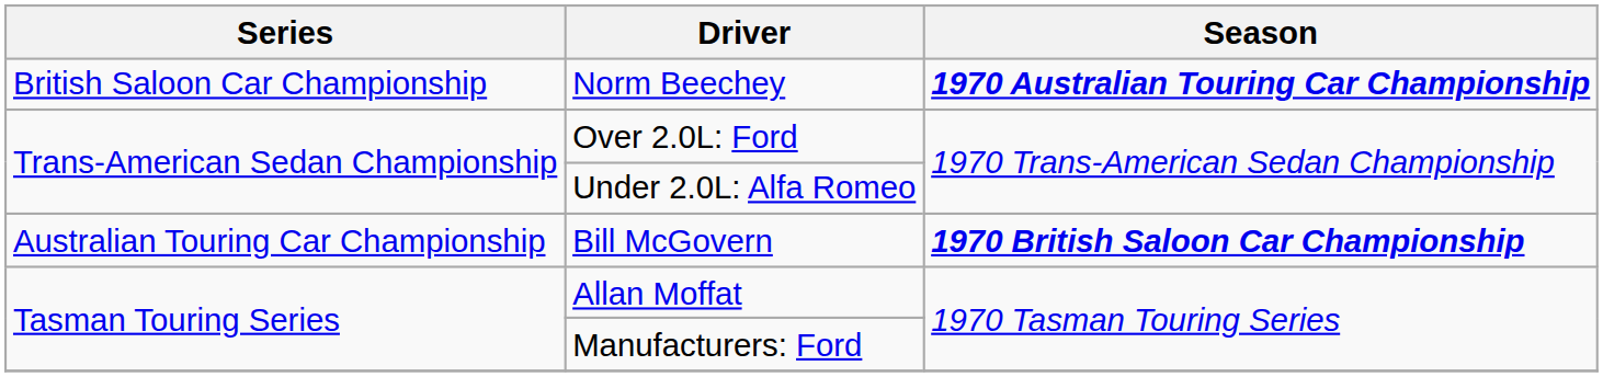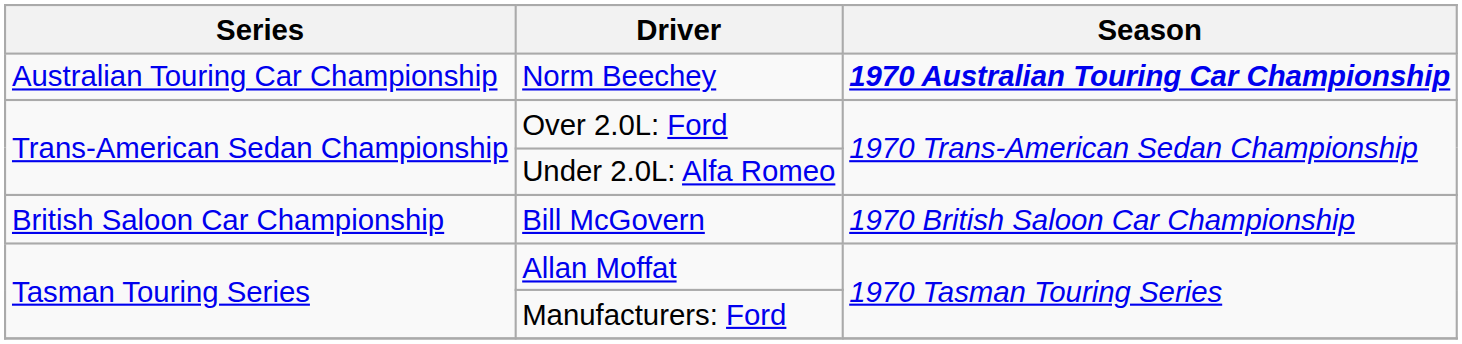 <table class="wikitable" style="font-size: 87%;">
 <tr>
 <th>Series</th>
 <th>Driver</th>
 <th>Season</th>
 </tr>
 <tr>
-<td><a href='#'>British Saloon Car Championship</a></td>
+<td><a href='#'>Australian Touring Car Championship</a></td>
 <td> <a href='#'>Norm Beechey</a></td>
 <td><strong><em><a href='#'>1970 Australian Touring Car Championship</a></em></strong></td>
 </tr>
 <tr>
 <td rowspan=2><a href='#'>Trans-American Sedan Championship</a></td>
 <td>Over 2.0L:  <a href='#'>Ford</a></td>
 <td rowspan=2><em><a href='#'>1970 Trans-American Sedan Championship</a></em></td>
 </tr>
 <tr>
 <td>Under 2.0L:  <a href='#'>Alfa Romeo</a></td>
 </tr>
 <tr>
-<td><a href='#'>Australian Touring Car Championship</a></td>
+<td><a href='#'>British Saloon Car Championship</a></td>
 <td> <a href='#'>Bill McGovern</a></td>
-<td><strong><em><a href='#'>1970 British Saloon Car Championship</a></em></strong></td>
+<td><em><a href='#'>1970 British Saloon Car Championship</a></em></td>
 </tr>
 <tr>
 <td rowspan=2><a href='#'>Tasman Touring Series</a></td>
 <td> <a href='#'>Allan Moffat</a></td>
 <td rowspan=2><em><a href='#'>1970 Tasman Touring Series</a></em></td>
 </tr>
 <tr>
 <td>Manufacturers:  <a href='#'>Ford</a></td>
 </tr>
 <tr>
 </tr>
 </table>
